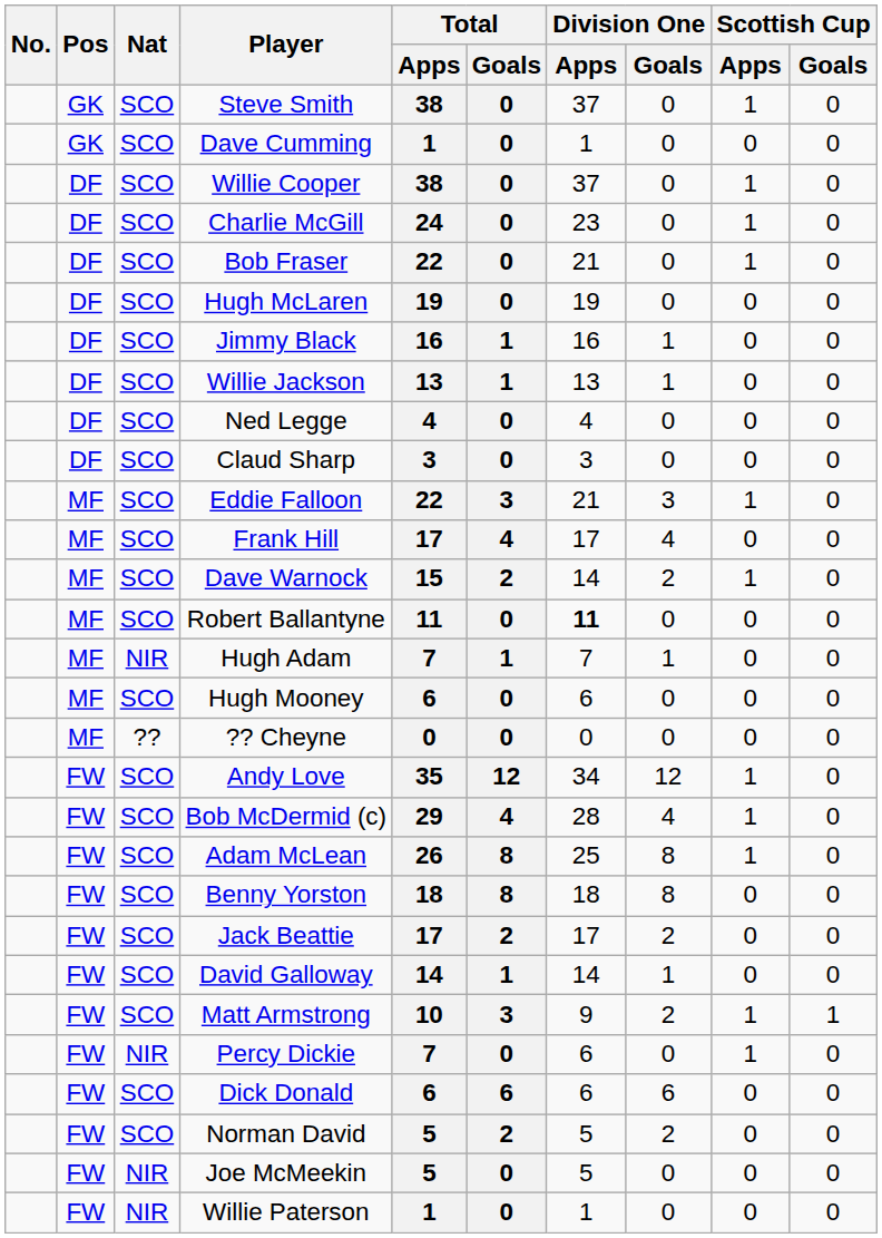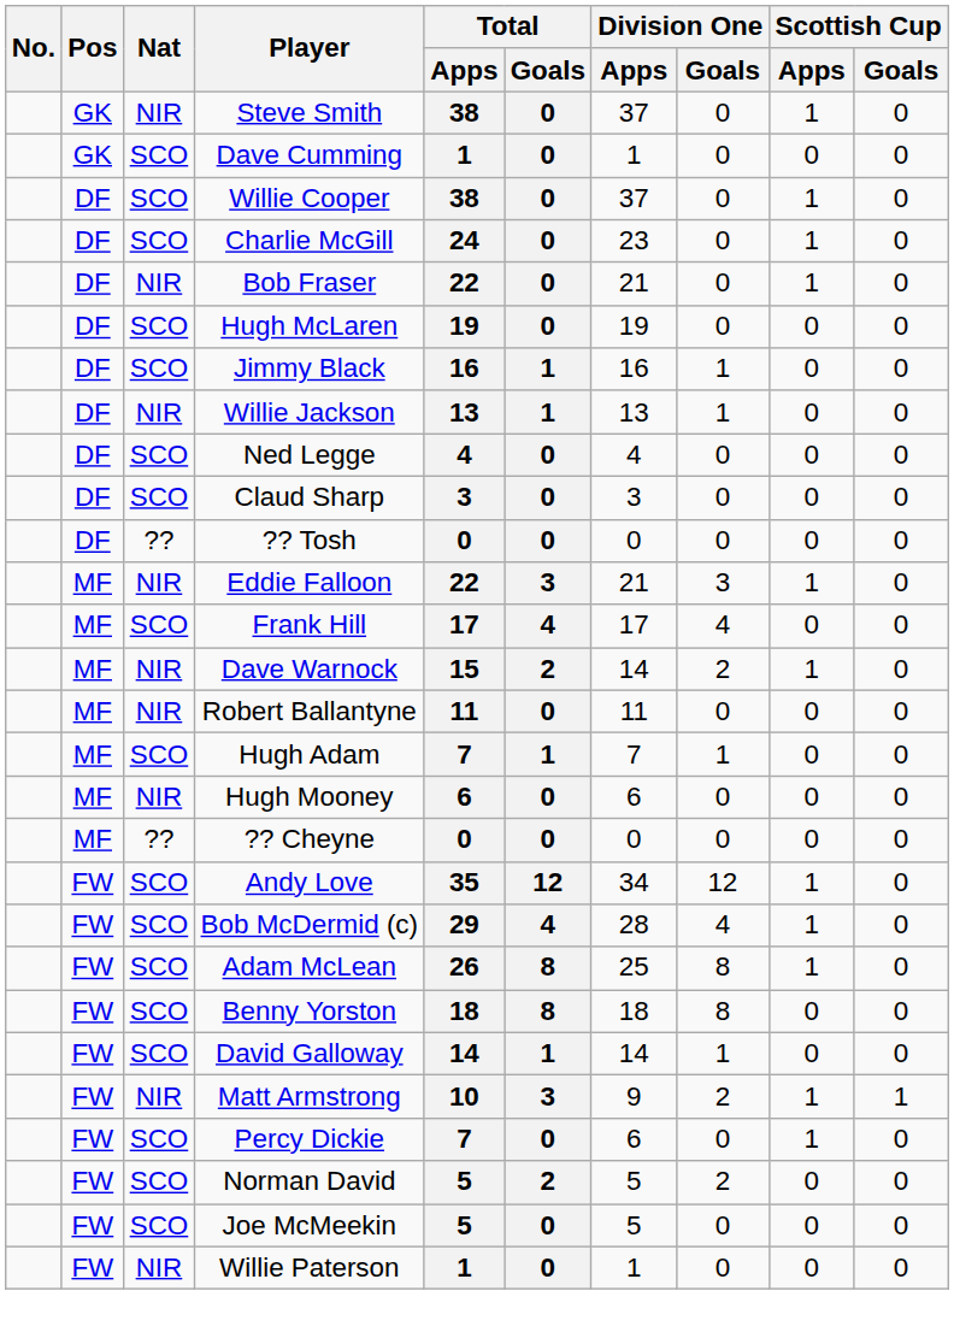 <table class="wikitable sortable" style="text-align: center;">
 <tr>
 <th rowspan="2"><abbr>No.</abbr></th>
 <th rowspan="2"><abbr>Pos</abbr></th>
 <th rowspan="2"><abbr>Nat</abbr></th>
 <th rowspan="2">Player</th>
 <th colspan="2">Total</th>
 <th colspan="2">Division One</th>
 <th colspan="2">Scottish Cup</th>
 </tr>
 <tr>
 <th>Apps</th>
 <th>Goals</th>
 <th>Apps</th>
 <th>Goals</th>
 <th>Apps</th>
 <th>Goals</th>
 </tr>
 <tr>
 <td></td>
 <td><a href='#'>GK</a></td>
-<td> <a href='#'>SCO</a></td>
+<td> <a href='#'>NIR</a></td>
 <td><a href='#'>Steve Smith</a></td>
 <th>38</th>
 <th>0</th>
 <td>37</td>
 <td>0</td>
 <td>1</td>
 <td>0</td>
 </tr>
 <tr>
 <td></td>
 <td><a href='#'>GK</a></td>
 <td> <a href='#'>SCO</a></td>
 <td><a href='#'>Dave Cumming</a></td>
 <th>1</th>
 <th>0</th>
 <td>1</td>
 <td>0</td>
 <td>0</td>
 <td>0</td>
 </tr>
 <tr>
 <td></td>
 <td><a href='#'>DF</a></td>
 <td> <a href='#'>SCO</a></td>
 <td><a href='#'>Willie Cooper</a></td>
 <th>38</th>
 <th>0</th>
 <td>37</td>
 <td>0</td>
 <td>1</td>
 <td>0</td>
 </tr>
 <tr>
 <td></td>
 <td><a href='#'>DF</a></td>
 <td> <a href='#'>SCO</a></td>
 <td><a href='#'>Charlie McGill</a></td>
 <th>24</th>
 <th>0</th>
 <td>23</td>
 <td>0</td>
 <td>1</td>
 <td>0</td>
 </tr>
 <tr>
 <td></td>
 <td><a href='#'>DF</a></td>
-<td> <a href='#'>SCO</a></td>
+<td> <a href='#'>NIR</a></td>
 <td><a href='#'>Bob Fraser</a></td>
 <th>22</th>
 <th>0</th>
 <td>21</td>
 <td>0</td>
 <td>1</td>
 <td>0</td>
 </tr>
 <tr>
 <td></td>
 <td><a href='#'>DF</a></td>
 <td> <a href='#'>SCO</a></td>
 <td><a href='#'>Hugh McLaren</a></td>
 <th>19</th>
 <th>0</th>
 <td>19</td>
 <td>0</td>
 <td>0</td>
 <td>0</td>
 </tr>
 <tr>
 <td></td>
 <td><a href='#'>DF</a></td>
 <td> <a href='#'>SCO</a></td>
 <td><a href='#'>Jimmy Black</a></td>
 <th>16</th>
 <th>1</th>
 <td>16</td>
 <td>1</td>
 <td>0</td>
 <td>0</td>
 </tr>
 <tr>
 <td></td>
 <td><a href='#'>DF</a></td>
-<td> <a href='#'>SCO</a></td>
+<td> <a href='#'>NIR</a></td>
 <td><a href='#'>Willie Jackson</a></td>
 <th>13</th>
 <th>1</th>
 <td>13</td>
 <td>1</td>
 <td>0</td>
 <td>0</td>
 </tr>
 <tr>
 <td></td>
 <td><a href='#'>DF</a></td>
 <td> <a href='#'>SCO</a></td>
 <td>Ned Legge</td>
 <th>4</th>
 <th>0</th>
 <td>4</td>
 <td>0</td>
 <td>0</td>
 <td>0</td>
 </tr>
 <tr>
 <td></td>
 <td><a href='#'>DF</a></td>
 <td> <a href='#'>SCO</a></td>
 <td>Claud Sharp</td>
 <th>3</th>
 <th>0</th>
 <td>3</td>
 <td>0</td>
 <td>0</td>
 <td>0</td>
 </tr>
 <tr>
 <td></td>
+<td><a href='#'>DF</a></td>
+<td>??</td>
+<td>?? Tosh</td>
+<th>0</th>
+<th>0</th>
+<td>0</td>
+<td>0</td>
+<td>0</td>
+<td>0</td>
+</tr>
+<tr>
+<td></td>
 <td><a href='#'>MF</a></td>
-<td> <a href='#'>SCO</a></td>
+<td> <a href='#'>NIR</a></td>
 <td><a href='#'>Eddie Falloon</a></td>
 <th>22</th>
 <th>3</th>
 <td>21</td>
 <td>3</td>
 <td>1</td>
 <td>0</td>
 </tr>
 <tr>
 <td></td>
 <td><a href='#'>MF</a></td>
 <td> <a href='#'>SCO</a></td>
 <td><a href='#'>Frank Hill</a></td>
 <th>17</th>
 <th>4</th>
 <td>17</td>
 <td>4</td>
 <td>0</td>
 <td>0</td>
 </tr>
 <tr>
 <td></td>
 <td><a href='#'>MF</a></td>
-<td> <a href='#'>SCO</a></td>
+<td> <a href='#'>NIR</a></td>
 <td><a href='#'>Dave Warnock</a></td>
 <th>15</th>
 <th>2</th>
 <td>14</td>
 <td>2</td>
 <td>1</td>
 <td>0</td>
 </tr>
 <tr>
 <td></td>
 <td><a href='#'>MF</a></td>
-<td> <a href='#'>SCO</a></td>
+<td> <a href='#'>NIR</a></td>
 <td>Robert Ballantyne</td>
 <th>11</th>
 <th>0</th>
-<td><strong>11</strong></td>
+<td>11</td>
 <td>0</td>
 <td>0</td>
 <td>0</td>
 </tr>
 <tr>
 <td></td>
 <td><a href='#'>MF</a></td>
-<td> <a href='#'>NIR</a></td>
+<td> <a href='#'>SCO</a></td>
 <td>Hugh Adam</td>
 <th>7</th>
 <th>1</th>
 <td>7</td>
 <td>1</td>
 <td>0</td>
 <td>0</td>
 </tr>
 <tr>
 <td></td>
 <td><a href='#'>MF</a></td>
-<td> <a href='#'>SCO</a></td>
+<td> <a href='#'>NIR</a></td>
 <td>Hugh Mooney</td>
 <th>6</th>
 <th>0</th>
 <td>6</td>
 <td>0</td>
 <td>0</td>
 <td>0</td>
 </tr>
 <tr>
 <td></td>
 <td><a href='#'>MF</a></td>
 <td>??</td>
 <td>?? Cheyne</td>
 <th>0</th>
 <th>0</th>
 <td>0</td>
 <td>0</td>
 <td>0</td>
 <td>0</td>
 </tr>
 <tr>
 <td></td>
 <td><a href='#'>FW</a></td>
 <td> <a href='#'>SCO</a></td>
 <td><a href='#'>Andy Love</a></td>
 <th>35</th>
 <th>12</th>
 <td>34</td>
 <td>12</td>
 <td>1</td>
 <td>0</td>
 </tr>
 <tr>
 <td></td>
 <td><a href='#'>FW</a></td>
 <td> <a href='#'>SCO</a></td>
 <td><a href='#'>Bob McDermid</a> (c)</td>
 <th>29</th>
 <th>4</th>
 <td>28</td>
 <td>4</td>
 <td>1</td>
 <td>0</td>
 </tr>
 <tr>
 <td></td>
 <td><a href='#'>FW</a></td>
 <td> <a href='#'>SCO</a></td>
 <td><a href='#'>Adam McLean</a></td>
 <th>26</th>
 <th>8</th>
 <td>25</td>
 <td>8</td>
 <td>1</td>
 <td>0</td>
 </tr>
 <tr>
 <td></td>
 <td><a href='#'>FW</a></td>
 <td> <a href='#'>SCO</a></td>
 <td><a href='#'>Benny Yorston</a></td>
 <th>18</th>
 <th>8</th>
 <td>18</td>
 <td>8</td>
 <td>0</td>
 <td>0</td>
 </tr>
 <tr>
 <td></td>
 <td><a href='#'>FW</a></td>
 <td> <a href='#'>SCO</a></td>
-<td><a href='#'>Jack Beattie</a></td>
-<th>17</th>
-<th>2</th>
-<td>17</td>
-<td>2</td>
-<td>0</td>
-<td>0</td>
-</tr>
-<tr>
-<td></td>
-<td><a href='#'>FW</a></td>
-<td> <a href='#'>SCO</a></td>
 <td><a href='#'>David Galloway</a></td>
 <th>14</th>
 <th>1</th>
 <td>14</td>
 <td>1</td>
 <td>0</td>
 <td>0</td>
 </tr>
 <tr>
 <td></td>
 <td><a href='#'>FW</a></td>
-<td> <a href='#'>SCO</a></td>
+<td> <a href='#'>NIR</a></td>
 <td><a href='#'>Matt Armstrong</a></td>
 <th>10</th>
 <th>3</th>
 <td>9</td>
 <td>2</td>
 <td>1</td>
 <td>1</td>
 </tr>
 <tr>
 <td></td>
 <td><a href='#'>FW</a></td>
-<td> <a href='#'>NIR</a></td>
+<td> <a href='#'>SCO</a></td>
 <td><a href='#'>Percy Dickie</a></td>
 <th>7</th>
 <th>0</th>
 <td>6</td>
 <td>0</td>
 <td>1</td>
-<td>0</td>
-</tr>
-<tr>
-<td></td>
-<td><a href='#'>FW</a></td>
-<td> <a href='#'>SCO</a></td>
-<td><a href='#'>Dick Donald</a></td>
-<th>6</th>
-<th>6</th>
-<td>6</td>
-<td>6</td>
-<td>0</td>
 <td>0</td>
 </tr>
 <tr>
 <td></td>
 <td><a href='#'>FW</a></td>
 <td> <a href='#'>SCO</a></td>
 <td>Norman David</td>
 <th>5</th>
 <th>2</th>
 <td>5</td>
 <td>2</td>
 <td>0</td>
 <td>0</td>
 </tr>
 <tr>
 <td></td>
 <td><a href='#'>FW</a></td>
-<td> <a href='#'>NIR</a></td>
+<td> <a href='#'>SCO</a></td>
 <td>Joe McMeekin</td>
 <th>5</th>
 <th>0</th>
 <td>5</td>
 <td>0</td>
 <td>0</td>
 <td>0</td>
 </tr>
 <tr>
 <td></td>
 <td><a href='#'>FW</a></td>
 <td> <a href='#'>NIR</a></td>
 <td>Willie Paterson</td>
 <th>1</th>
 <th>0</th>
 <td>1</td>
 <td>0</td>
 <td>0</td>
 <td>0</td>
 </tr>
 </table>
